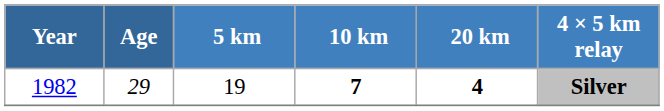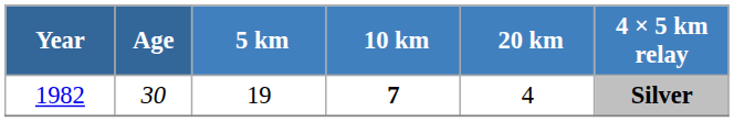 <table class="wikitable" style="font-size:95%; text-align:center; border:grey solid 1px; border-collapse:collapse; background:#ffffff;">
 <tr>
 <th style="background-color:#369; color:white; width:60px;"> Year </th>
 <th style="background-color:#369; color:white; width:40px;"> Age </th>
 <th style="background-color:#4180be; color:white; width:75px;"> 5 km</th>
 <th style="background-color:#4180be; color:white; width:75px;"> 10 km</th>
 <th style="background-color:#4180be; color:white; width:75px;"> 20 km</th>
 <th style="background-color:#4180be; color:white; width:75px;"> 4 × 5 km <br> relay </th>
 </tr>
 <tr>
 <td><a href='#'>1982</a></td>
-<td><em>29</em></td>
+<td><em>30</em></td>
 <td>19</td>
 <td><strong>7</strong></td>
-<td><strong>4</strong></td>
+<td>4</td>
 <td style="background:silver;"><strong>Silver</strong></td>
 </tr>
 <tr>
 </tr>
 </table>
